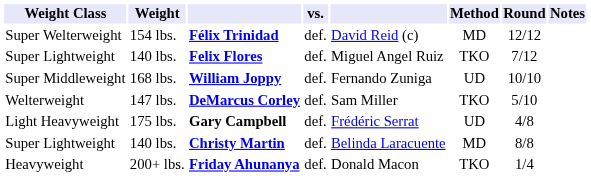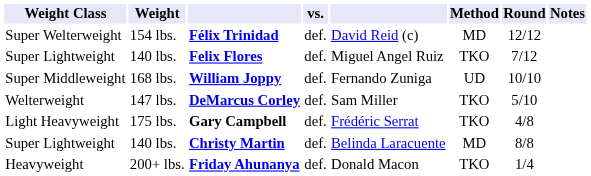 <table class="toccolours" style="font-size: 85%;">
 <tr>
 <th style="background:#e6e8fa; color:#000; text-align:center;">Weight Class</th>
 <th style="background:#e6e8fa; color:#000; text-align:center;">Weight</th>
 <th style="background:#e6e8fa; color:#000; text-align:center;"></th>
 <th style="background:#e6e8fa; color:#000; text-align:center;">vs.</th>
 <th style="background:#e6e8fa; color:#000; text-align:center;"></th>
 <th style="background:#e6e8fa; color:#000; text-align:center;">Method</th>
 <th style="background:#e6e8fa; color:#000; text-align:center;">Round</th>
 <th style="background:#e6e8fa; color:#000; text-align:center;">Notes</th>
 </tr>
 <tr>
 <td>Super Welterweight</td>
 <td>154 lbs.</td>
 <td><strong><a href='#'>Félix Trinidad</a></strong></td>
 <td>def.</td>
 <td><a href='#'>David Reid</a> (c)</td>
 <td align=center>MD</td>
 <td align=center>12/12</td>
 <td></td>
 </tr>
 <tr>
 <td>Super Lightweight</td>
 <td>140 lbs.</td>
 <td><strong><a href='#'>Felix Flores</a></strong></td>
 <td>def.</td>
 <td>Miguel Angel Ruiz</td>
 <td align=center>TKO</td>
 <td align=center>7/12</td>
 <td></td>
 </tr>
 <tr>
 <td>Super Middleweight</td>
 <td>168 lbs.</td>
 <td><strong><a href='#'>William Joppy</a></strong></td>
 <td>def.</td>
 <td>Fernando Zuniga</td>
 <td align=center>UD</td>
 <td align=center>10/10</td>
 </tr>
 <tr>
 <td>Welterweight</td>
 <td>147 lbs.</td>
 <td><strong><a href='#'>DeMarcus Corley</a></strong></td>
 <td>def.</td>
 <td>Sam Miller</td>
 <td align=center>TKO</td>
 <td align=center>5/10</td>
 </tr>
 <tr>
 <td>Light Heavyweight</td>
 <td>175 lbs.</td>
 <td><strong>Gary Campbell</strong></td>
 <td>def.</td>
 <td><a href='#'>Frédéric Serrat</a></td>
-<td align=center>UD</td>
+<td align=center>TKO</td>
 <td align=center>4/8</td>
 </tr>
 <tr>
 <td>Super Lightweight</td>
 <td>140 lbs.</td>
 <td><strong><a href='#'>Christy Martin</a></strong></td>
 <td>def.</td>
 <td><a href='#'>Belinda Laracuente</a></td>
 <td align=center>MD</td>
 <td align=center>8/8</td>
 </tr>
 <tr>
 <td>Heavyweight</td>
 <td>200+ lbs.</td>
 <td><strong><a href='#'>Friday Ahunanya</a></strong></td>
 <td>def.</td>
 <td>Donald Macon</td>
 <td align=center>TKO</td>
 <td align=center>1/4</td>
 </tr>
 </table>
